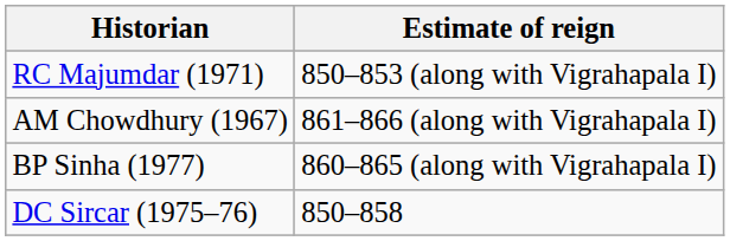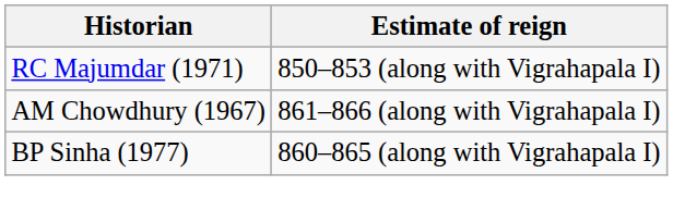 <table class="wikitable">
 <tr>
 <th>Historian</th>
 <th>Estimate of reign</th>
 </tr>
 <tr>
 <td><a href='#'>RC Majumdar</a> (1971)</td>
 <td>850–853 (along with Vigrahapala I)</td>
 </tr>
 <tr>
 <td>AM Chowdhury (1967)</td>
 <td>861–866 (along with Vigrahapala I)</td>
 </tr>
 <tr>
 <td>BP Sinha (1977)</td>
 <td>860–865 (along with Vigrahapala I)</td>
 </tr>
-<tr>
-<td><a href='#'>DC Sircar</a> (1975–76)</td>
-<td>850–858</td>
-</tr>
 </table>
